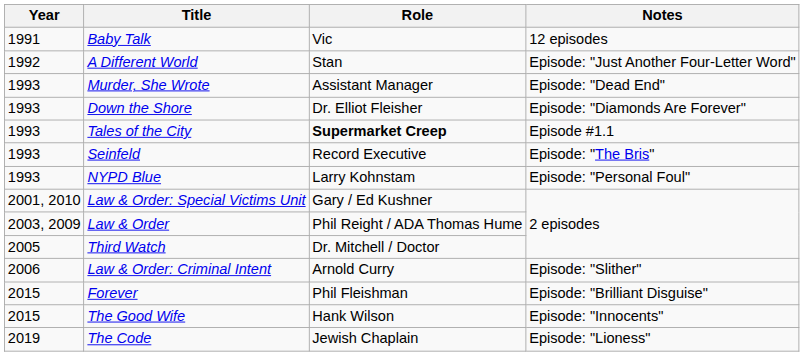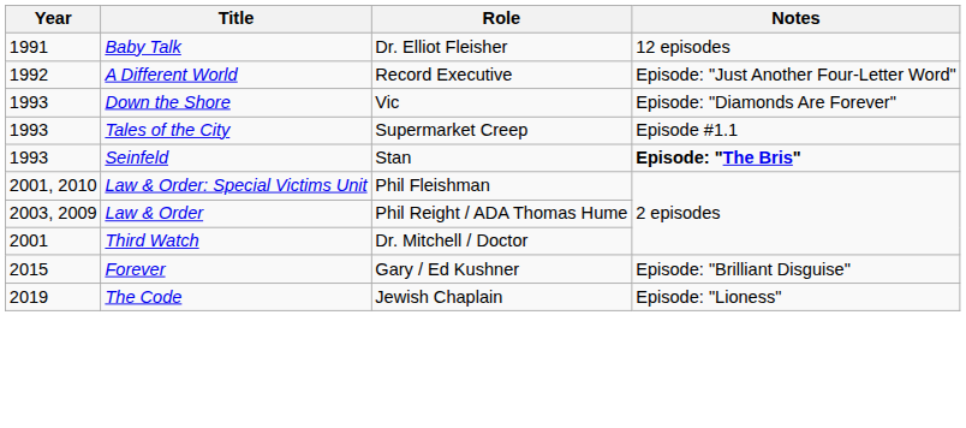 <table class="wikitable sortable">
 <tr>
 <th>Year</th>
 <th>Title</th>
 <th>Role</th>
 <th>Notes</th>
 </tr>
 <tr>
 <td>1991</td>
 <td><a href='#'><em>Baby Talk</em></a></td>
-<td>Vic</td>
+<td>Dr. Elliot Fleisher</td>
 <td>12 episodes</td>
 </tr>
 <tr>
 <td>1992</td>
 <td><em><a href='#'>A Different World</a></em></td>
-<td>Stan</td>
+<td>Record Executive</td>
 <td>Episode: "Just Another Four-Letter Word"</td>
 </tr>
 <tr>
 <td>1993</td>
-<td><em><a href='#'>Murder, She Wrote</a></em></td>
-<td>Assistant Manager</td>
-<td>Episode: "Dead End"</td>
-</tr>
-<tr>
-<td>1993</td>
 <td><em><a href='#'>Down the Shore</a></em></td>
-<td>Dr. Elliot Fleisher</td>
+<td>Vic</td>
 <td>Episode: "Diamonds Are Forever"</td>
 </tr>
 <tr>
 <td>1993</td>
 <td><a href='#'><em>Tales of the City</em></a></td>
-<td><strong>Supermarket Creep</strong></td>
+<td>Supermarket Creep</td>
 <td>Episode #1.1</td>
 </tr>
 <tr>
 <td>1993</td>
 <td><em><a href='#'>Seinfeld</a></em></td>
-<td>Record Executive</td>
-<td>Episode: "<a href='#'>The Bris</a>"</td>
-</tr>
-<tr>
-<td>1993</td>
-<td><em><a href='#'>NYPD Blue</a></em></td>
-<td>Larry Kohnstam</td>
-<td>Episode: "Personal Foul"</td>
+<td>Stan</td>
+<td><strong>Episode: "<a href='#'>The Bris</a>"</strong></td>
 </tr>
 <tr>
 <td>2001, 2010</td>
 <td><em><a href='#'>Law & Order: Special Victims Unit</a></em></td>
-<td>Gary / Ed Kushner</td>
+<td>Phil Fleishman</td>
 <td rowspan="3">2 episodes</td>
 </tr>
 <tr>
 <td>2003, 2009</td>
 <td><em><a href='#'>Law & Order</a></em></td>
 <td>Phil Reight / ADA Thomas Hume</td>
 </tr>
 <tr>
-<td>2005</td>
+<td>2001</td>
 <td><em><a href='#'>Third Watch</a></em></td>
 <td>Dr. Mitchell / Doctor</td>
 </tr>
 <tr>
-<td>2006</td>
-<td><em><a href='#'>Law & Order: Criminal Intent</a></em></td>
-<td>Arnold Curry</td>
-<td>Episode: "Slither"</td>
-</tr>
-<tr>
 <td>2015</td>
 <td><a href='#'><em>Forever</em></a></td>
-<td>Phil Fleishman</td>
+<td>Gary / Ed Kushner</td>
 <td>Episode: "Brilliant Disguise"</td>
-</tr>
-<tr>
-<td>2015</td>
-<td><em><a href='#'>The Good Wife</a></em></td>
-<td>Hank Wilson</td>
-<td>Episode: "Innocents"</td>
 </tr>
 <tr>
 <td>2019</td>
 <td><a href='#'><em>The Code</em></a></td>
 <td>Jewish Chaplain</td>
 <td>Episode: "Lioness"</td>
 </tr>
 </table>
